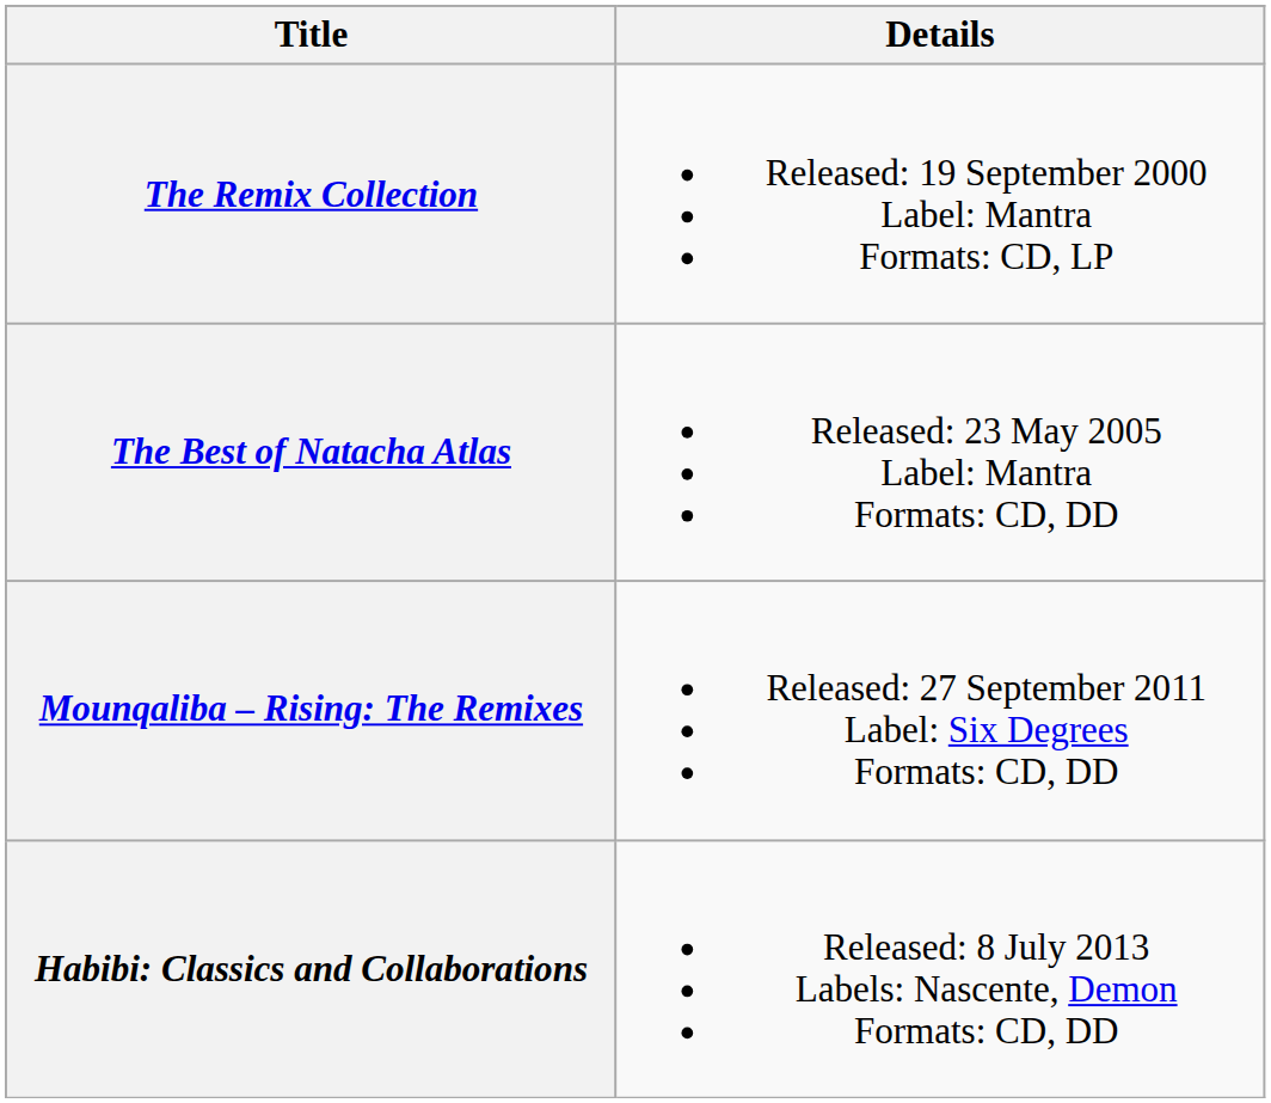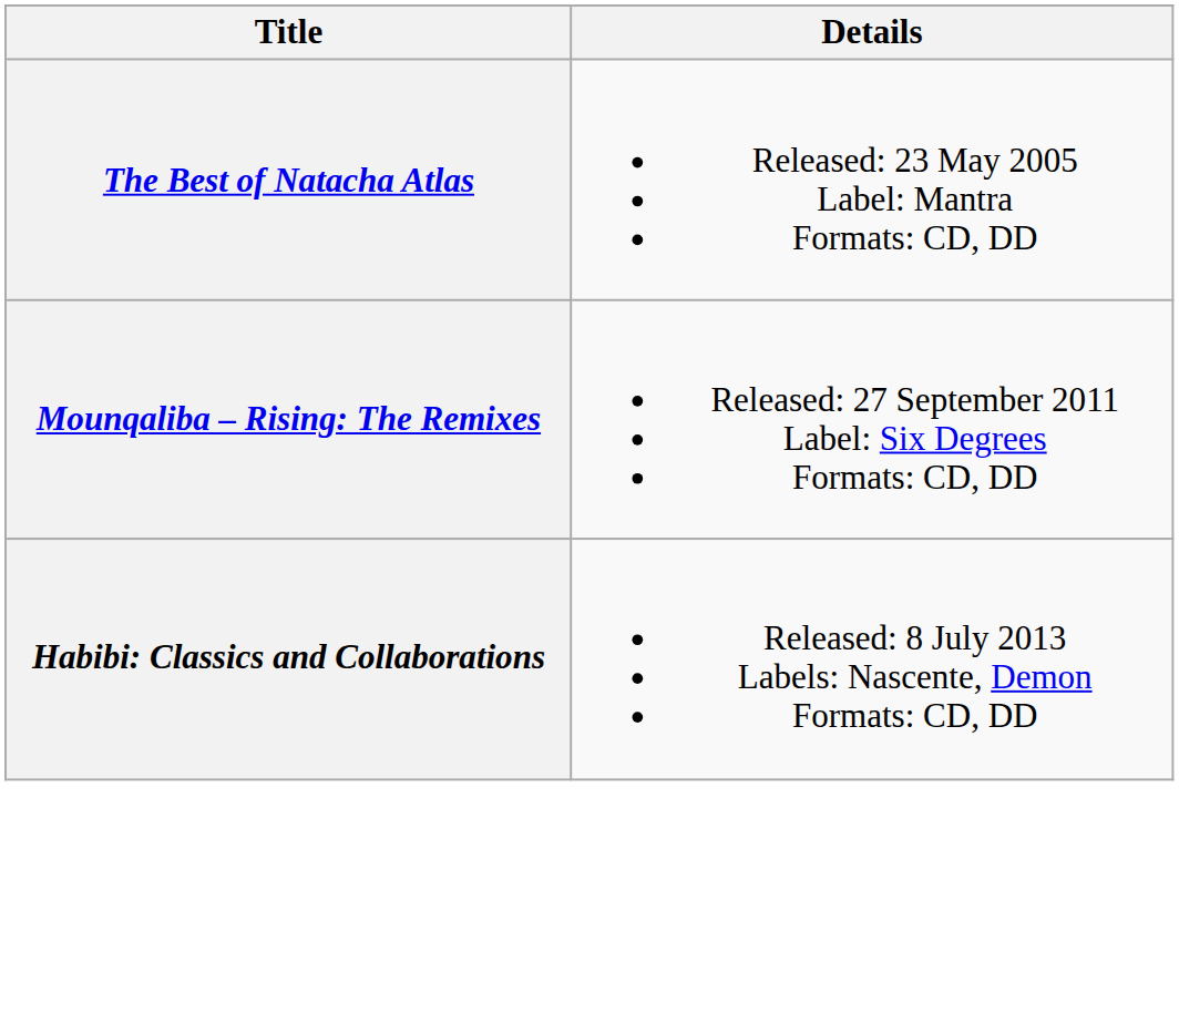 <table class="wikitable plainrowheaders" style="text-align:center;">
 <tr>
 <th scope="col" style="width:16em;">Title</th>
 <th scope="col" style="width:17em;">Details</th>
-</tr>
-<tr>
-<th scope="row"><em><a href='#'>The Remix Collection</a></em></th>
-<td><br><ul><li>Released: 19 September 2000 </li><li>Label: Mantra </li><li>Formats: CD, LP</li></ul></td>
 </tr>
 <tr>
 <th scope="row"><em><a href='#'>The Best of Natacha Atlas</a></em></th>
 <td><br><ul><li>Released: 23 May 2005 </li><li>Label: Mantra </li><li>Formats: CD, DD</li></ul></td>
 </tr>
 <tr>
 <th scope="row"><em><a href='#'>Mounqaliba – Rising: The Remixes</a></em></th>
 <td><br><ul><li>Released: 27 September 2011 </li><li>Label: <a href='#'>Six Degrees</a> </li><li>Formats: CD, DD</li></ul></td>
 </tr>
 <tr>
 <th scope="row"><em>Habibi: Classics and Collaborations</em></th>
 <td><br><ul><li>Released: 8 July 2013 </li><li>Labels: Nascente, <a href='#'>Demon</a> </li><li>Formats: CD, DD</li></ul></td>
 </tr>
 </table>
